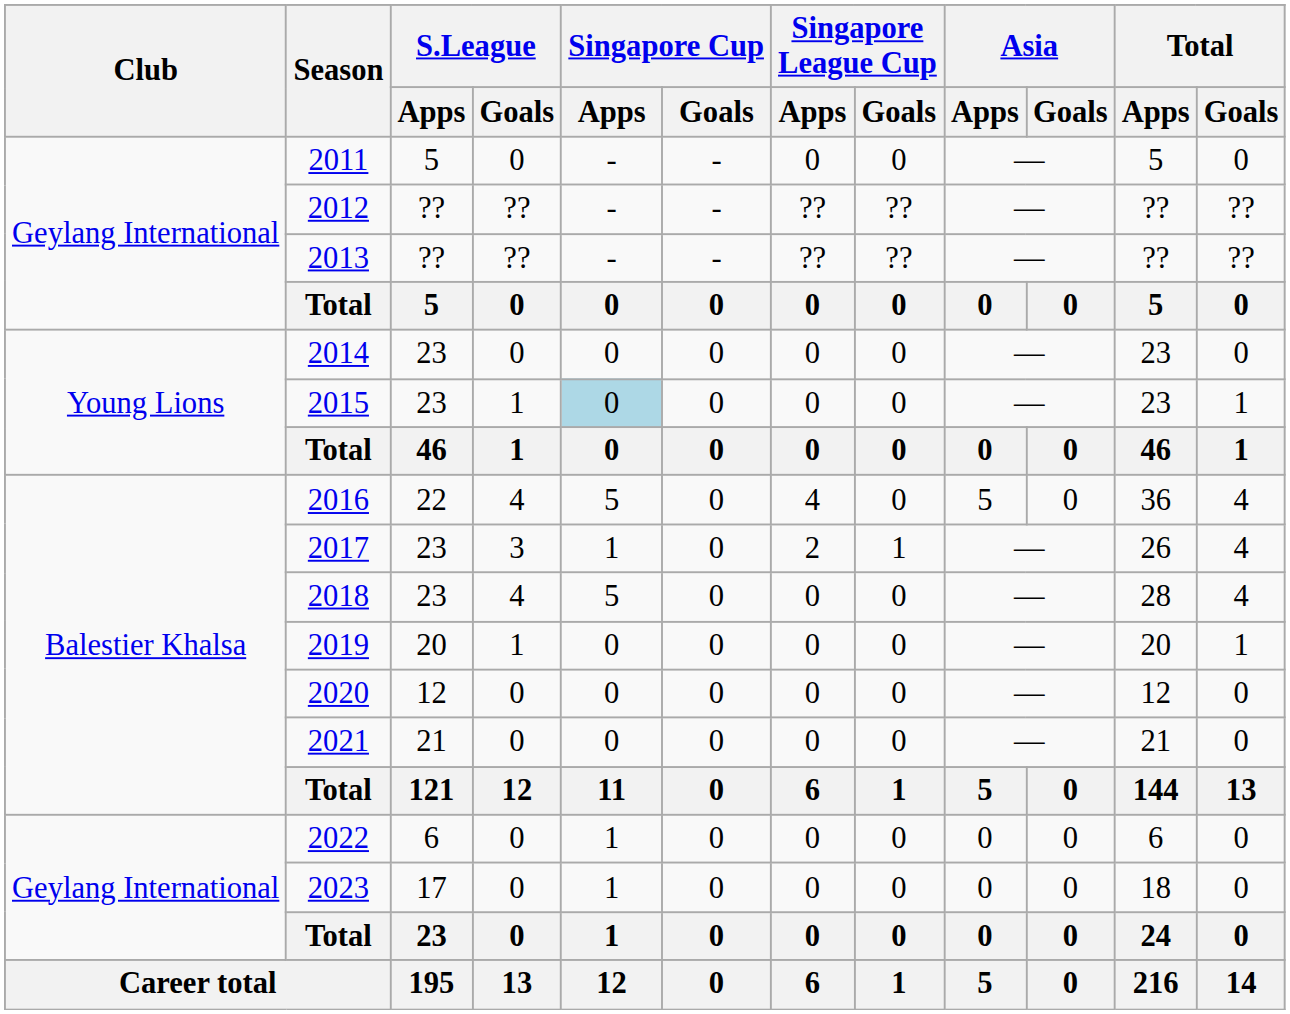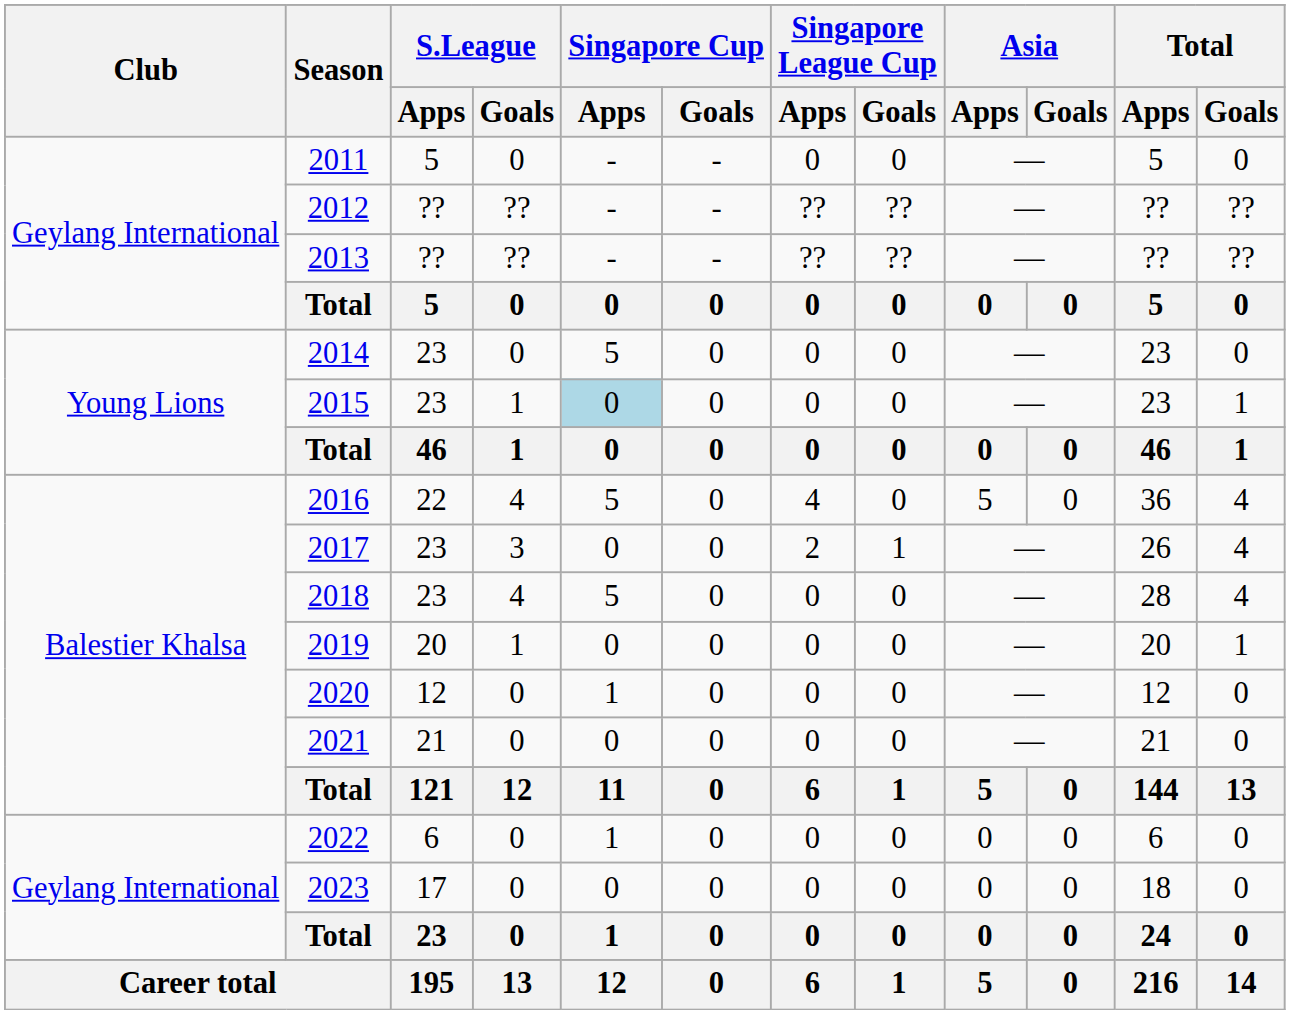 <table class="wikitable" style="text-align:center">
 <tr>
 <th rowspan="2">Club</th>
 <th rowspan="2">Season</th>
 <th colspan="2"><a href='#'>S.League</a></th>
 <th colspan="2"><a href='#'>Singapore Cup</a></th>
 <th colspan="2"><a href='#'>Singapore<br>League Cup</a></th>
 <th colspan="2"><a href='#'>Asia</a></th>
 <th colspan="2">Total</th>
 </tr>
 <tr>
 <th>Apps</th>
 <th>Goals</th>
 <th>Apps</th>
 <th>Goals</th>
 <th>Apps</th>
 <th>Goals</th>
 <th>Apps</th>
 <th>Goals</th>
 <th>Apps</th>
 <th>Goals</th>
 </tr>
 <tr>
 <td rowspan="4"><a href='#'>Geylang International</a></td>
 <td><a href='#'>2011</a></td>
 <td>5</td>
 <td>0</td>
 <td>-</td>
 <td>-</td>
 <td>0</td>
 <td>0</td>
 <td colspan='2'>—</td>
 <td>5</td>
 <td>0</td>
 </tr>
 <tr>
 <td><a href='#'>2012</a></td>
 <td>??</td>
 <td>??</td>
 <td>-</td>
 <td>-</td>
 <td>??</td>
 <td>??</td>
 <td colspan='2'>—</td>
 <td>??</td>
 <td>??</td>
 </tr>
 <tr>
 <td><a href='#'>2013</a></td>
 <td>??</td>
 <td>??</td>
 <td>-</td>
 <td>-</td>
 <td>??</td>
 <td>??</td>
 <td colspan='2'>—</td>
 <td>??</td>
 <td>??</td>
 </tr>
 <tr>
 <th>Total</th>
 <th>5</th>
 <th>0</th>
 <th>0</th>
 <th>0</th>
 <th>0</th>
 <th>0</th>
 <th>0</th>
 <th>0</th>
 <th>5</th>
 <th>0</th>
 </tr>
 <tr>
 <td rowspan="3"><a href='#'>Young Lions</a></td>
 <td><a href='#'>2014</a></td>
 <td>23</td>
 <td>0</td>
-<td>0</td>
+<td>5</td>
 <td>0</td>
 <td>0</td>
 <td>0</td>
 <td colspan='2'>—</td>
 <td>23</td>
 <td>0</td>
 </tr>
 <tr>
 <td><a href='#'>2015</a></td>
 <td>23</td>
 <td>1</td>
 <td style="background: lightblue;">0</td>
 <td>0</td>
 <td>0</td>
 <td>0</td>
 <td colspan='2'>—</td>
 <td>23</td>
 <td>1</td>
 </tr>
 <tr>
 <th>Total</th>
 <th>46</th>
 <th>1</th>
 <th>0</th>
 <th>0</th>
 <th>0</th>
 <th>0</th>
 <th>0</th>
 <th>0</th>
 <th>46</th>
 <th>1</th>
 </tr>
 <tr>
 <td rowspan="7"><a href='#'>Balestier Khalsa</a></td>
 <td><a href='#'>2016</a></td>
 <td>22</td>
 <td>4</td>
 <td>5</td>
 <td>0</td>
 <td>4</td>
 <td>0</td>
 <td>5</td>
 <td>0</td>
 <td>36</td>
 <td>4</td>
 </tr>
 <tr>
 <td><a href='#'>2017</a></td>
 <td>23</td>
 <td>3</td>
-<td>1</td>
+<td>0</td>
 <td>0</td>
 <td>2</td>
 <td>1</td>
 <td colspan='2'>—</td>
 <td>26</td>
 <td>4</td>
 </tr>
 <tr>
 <td><a href='#'>2018</a></td>
 <td>23</td>
 <td>4</td>
 <td>5</td>
 <td>0</td>
 <td>0</td>
 <td>0</td>
 <td colspan='2'>—</td>
 <td>28</td>
 <td>4</td>
 </tr>
 <tr>
 <td><a href='#'>2019</a></td>
 <td>20</td>
 <td>1</td>
 <td>0</td>
 <td>0</td>
 <td>0</td>
 <td>0</td>
 <td colspan='2'>—</td>
 <td>20</td>
 <td>1</td>
 </tr>
 <tr>
 <td><a href='#'>2020</a></td>
 <td>12</td>
 <td>0</td>
-<td>0</td>
+<td>1</td>
 <td>0</td>
 <td>0</td>
 <td>0</td>
 <td colspan='2'>—</td>
 <td>12</td>
 <td>0</td>
 </tr>
 <tr>
 <td><a href='#'>2021</a></td>
 <td>21</td>
 <td>0</td>
 <td>0</td>
 <td>0</td>
 <td>0</td>
 <td>0</td>
 <td colspan='2'>—</td>
 <td>21</td>
 <td>0</td>
 </tr>
 <tr>
 <th>Total</th>
 <th>121</th>
 <th>12</th>
 <th>11</th>
 <th>0</th>
 <th>6</th>
 <th>1</th>
 <th>5</th>
 <th>0</th>
 <th>144</th>
 <th>13</th>
 </tr>
 <tr>
 <td rowspan="3"><a href='#'>Geylang International</a></td>
 <td><a href='#'>2022</a></td>
 <td>6</td>
 <td>0</td>
 <td>1</td>
 <td>0</td>
 <td>0</td>
 <td>0</td>
 <td>0</td>
 <td>0</td>
 <td>6</td>
 <td>0</td>
 </tr>
 <tr>
 <td><a href='#'>2023</a></td>
 <td>17</td>
 <td>0</td>
-<td>1</td>
+<td>0</td>
 <td>0</td>
 <td>0</td>
 <td>0</td>
 <td>0</td>
 <td>0</td>
 <td>18</td>
 <td>0</td>
 </tr>
 <tr>
 <th>Total</th>
 <th>23</th>
 <th>0</th>
 <th>1</th>
 <th>0</th>
 <th>0</th>
 <th>0</th>
 <th>0</th>
 <th>0</th>
 <th>24</th>
 <th>0</th>
 </tr>
 <tr>
 <th colspan="2">Career total</th>
 <th>195</th>
 <th>13</th>
 <th>12</th>
 <th>0</th>
 <th>6</th>
 <th>1</th>
 <th>5</th>
 <th>0</th>
 <th>216</th>
 <th>14</th>
 </tr>
 </table>
